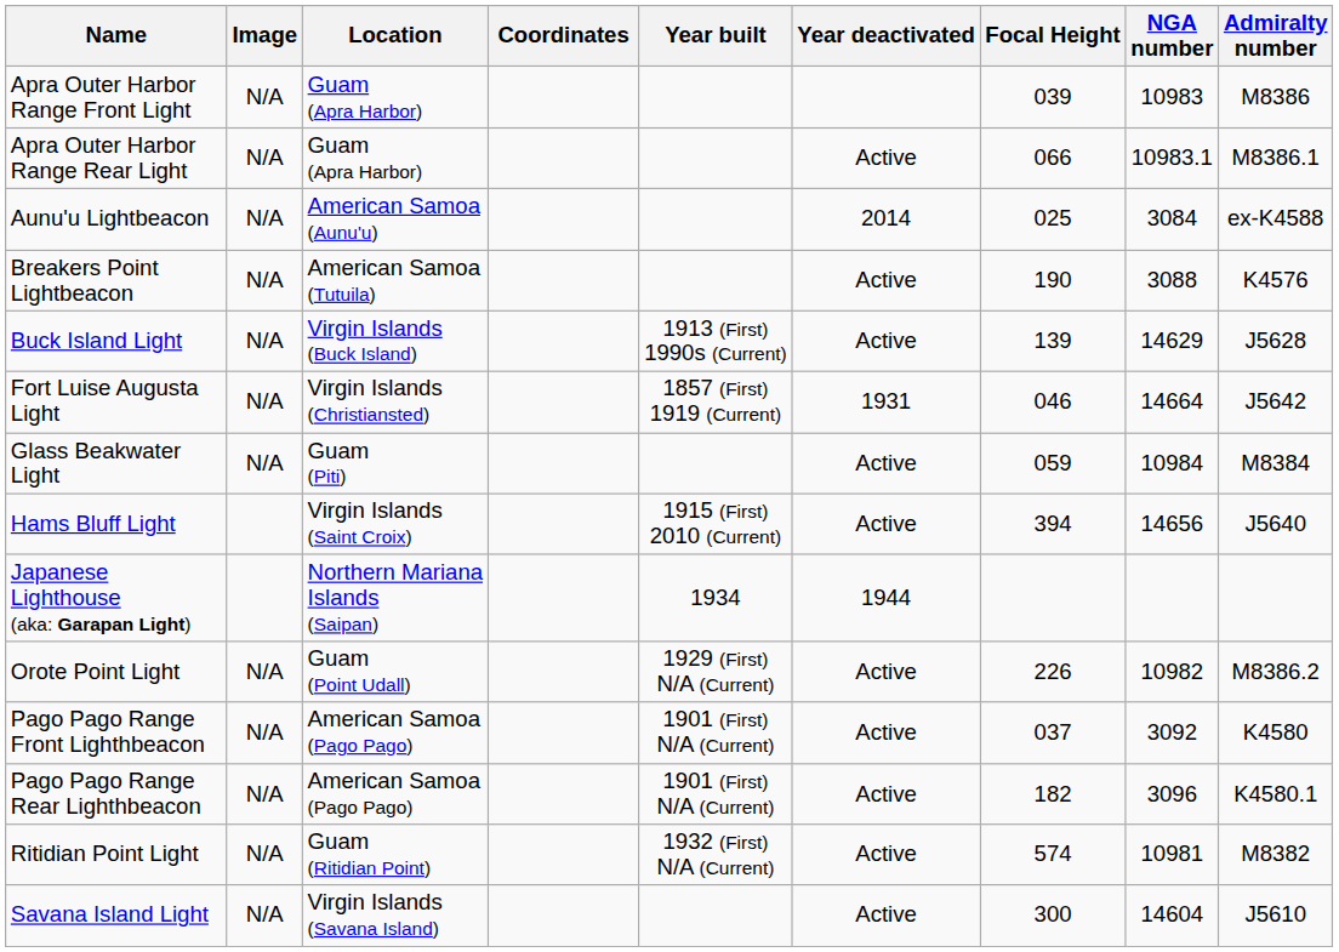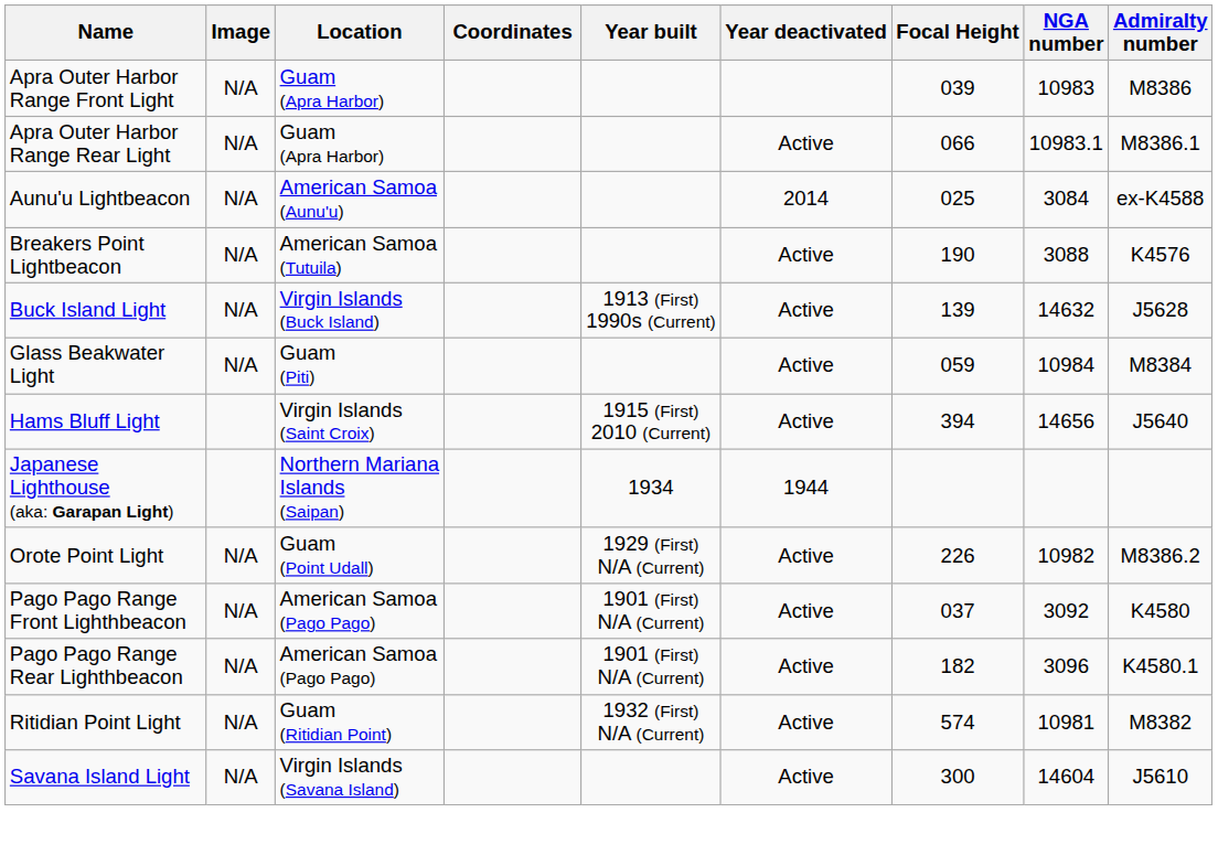 <table class="wikitable sortable">
 <tr>
 <th style="width:150px;">Name</th>
 <th scope="col" class="unsortable">Image</th>
 <th>Location</th>
 <th style="width:100px;">Coordinates</th>
 <th>Year built</th>
 <th>Year deactivated</th>
 <th>Focal Height</th>
 <th><a href='#'>NGA</a><br>number</th>
 <th><a href='#'>Admiralty</a><br>number</th>
 </tr>
 <tr>
 <td>Apra Outer Harbor Range Front Light</td>
 <td style="text-align: center;">N/A</td>
 <td><a href='#'>Guam</a><br><small>(<a href='#'>Apra Harbor</a>)</small></td>
 <td></td>
 <td></td>
 <td></td>
 <td style="text-align: center;"><span>039</span> </td>
 <td style="text-align: center;">10983</td>
 <td style="text-align: center;">M8386</td>
 </tr>
 <tr>
 <td>Apra Outer Harbor Range Rear Light</td>
 <td style="text-align: center;">N/A</td>
 <td>Guam<br><small>(Apra Harbor)</small></td>
 <td></td>
 <td></td>
 <td style="text-align: center;">Active</td>
 <td style="text-align: center;"><span>066</span> </td>
 <td style="text-align: center;">10983.1</td>
 <td style="text-align: center;">M8386.1</td>
 </tr>
 <tr>
 <td>Aunu'u Lightbeacon</td>
 <td style="text-align: center;">N/A</td>
 <td><a href='#'>American Samoa</a><br><small>(<a href='#'>Aunu'u</a>)</small></td>
 <td></td>
 <td></td>
 <td style="text-align: center;">2014</td>
 <td style="text-align: center;"><span>025</span> </td>
 <td style="text-align: center;">3084</td>
 <td style="text-align: center;">ex-K4588</td>
 </tr>
 <tr>
 <td>Breakers Point Lightbeacon</td>
 <td style="text-align: center;">N/A</td>
 <td>American Samoa<br><small>(<a href='#'>Tutuila</a>)</small></td>
 <td></td>
 <td></td>
 <td style="text-align: center;">Active</td>
 <td style="text-align: center;"><span>190</span> </td>
 <td style="text-align: center;">3088</td>
 <td style="text-align: center;">K4576</td>
 </tr>
 <tr>
 <td><a href='#'>Buck Island Light</a></td>
 <td style="text-align: center;">N/A</td>
 <td><a href='#'>Virgin Islands</a><br><small>(<a href='#'>Buck Island</a>)</small></td>
 <td></td>
 <td style="text-align: center;">1913 <small>(First)</small><br> 1990s <small>(Current)</small></td>
 <td style="text-align: center;">Active</td>
 <td style="text-align: center;"><span>139</span> </td>
-<td style="text-align: center;">14629</td>
+<td style="text-align: center;">14632</td>
 <td style="text-align: center;">J5628</td>
-</tr>
-<tr>
-<td>Fort Luise Augusta Light</td>
-<td style="text-align: center;">N/A</td>
-<td>Virgin Islands<br><small>(<a href='#'>Christiansted</a>)</small></td>
-<td></td>
-<td style="text-align: center;">1857 <small>(First)</small><br> 1919 <small>(Current)</small></td>
-<td style="text-align: center;">1931</td>
-<td style="text-align: center;"><span>046</span> </td>
-<td style="text-align: center;">14664</td>
-<td style="text-align: center;">J5642</td>
 </tr>
 <tr>
 <td>Glass Beakwater Light</td>
 <td style="text-align: center;">N/A</td>
 <td>Guam<br><small>(<a href='#'>Piti</a>)</small></td>
 <td></td>
 <td></td>
 <td style="text-align: center;">Active</td>
 <td style="text-align: center;"><span>059</span> </td>
 <td style="text-align: center;">10984</td>
 <td style="text-align: center;">M8384</td>
 </tr>
 <tr>
 <td><a href='#'>Hams Bluff Light</a></td>
 <td></td>
 <td>Virgin Islands<br><small>(<a href='#'>Saint Croix</a>)</small></td>
 <td></td>
 <td style="text-align: center;">1915 <small>(First)</small><br> 2010 <small>(Current)</small></td>
 <td style="text-align: center;">Active</td>
 <td style="text-align: center;"><span>394</span> </td>
 <td style="text-align: center;">14656</td>
 <td style="text-align: center;">J5640</td>
 </tr>
 <tr>
 <td><a href='#'>Japanese Lighthouse</a><br><small>(aka: <strong>Garapan Light</strong>)</small></td>
 <td></td>
 <td><a href='#'>Northern Mariana<br>Islands</a><br><small>(<a href='#'>Saipan</a>)</small></td>
 <td></td>
 <td style="text-align: center;">1934</td>
 <td style="text-align: center;">1944</td>
 <td></td>
 <td></td>
 <td></td>
 </tr>
 <tr>
 <td>Orote Point Light</td>
 <td style="text-align: center;">N/A</td>
 <td>Guam<br><small>(<a href='#'>Point Udall</a>)</small></td>
 <td></td>
 <td style="text-align: center;">1929 <small>(First)</small><br> N/A <small>(Current)</small></td>
 <td style="text-align: center;">Active</td>
 <td style="text-align: center;"><span>226</span> </td>
 <td style="text-align: center;">10982</td>
 <td style="text-align: center;">M8386.2</td>
 </tr>
 <tr>
 <td>Pago Pago Range Front Lighthbeacon</td>
 <td style="text-align: center;">N/A</td>
 <td>American Samoa<br><small>(<a href='#'>Pago Pago</a>)</small></td>
 <td></td>
 <td style="text-align: center;">1901 <small>(First)</small><br> N/A <small>(Current)</small></td>
 <td style="text-align: center;">Active</td>
 <td style="text-align: center;"><span>037</span> </td>
 <td style="text-align: center;">3092</td>
 <td style="text-align: center;">K4580</td>
 </tr>
 <tr>
 <td>Pago Pago Range Rear Lighthbeacon</td>
 <td style="text-align: center;">N/A</td>
 <td>American Samoa<br><small>(Pago Pago)</small></td>
 <td></td>
 <td style="text-align: center;">1901 <small>(First)</small><br> N/A <small>(Current)</small></td>
 <td style="text-align: center;">Active</td>
 <td style="text-align: center;"><span>182</span> </td>
 <td style="text-align: center;">3096</td>
 <td style="text-align: center;">K4580.1</td>
 </tr>
 <tr>
 <td>Ritidian Point Light</td>
 <td style="text-align: center;">N/A</td>
 <td>Guam<br><small>(<a href='#'>Ritidian Point</a>)</small></td>
 <td></td>
 <td style="text-align: center;">1932 <small>(First)</small><br> N/A <small>(Current)</small></td>
 <td style="text-align: center;">Active</td>
 <td style="text-align: center;"><span>574</span> </td>
 <td style="text-align: center;">10981</td>
 <td style="text-align: center;">M8382</td>
 </tr>
 <tr>
 <td><a href='#'>Savana Island Light</a></td>
 <td style="text-align: center;">N/A</td>
 <td>Virgin Islands<br><small>(<a href='#'>Savana Island</a>)</small></td>
 <td></td>
 <td></td>
 <td style="text-align: center;">Active</td>
 <td style="text-align: center;"><span>300</span> </td>
 <td style="text-align: center;">14604</td>
 <td style="text-align: center;">J5610</td>
 </tr>
 </table>
